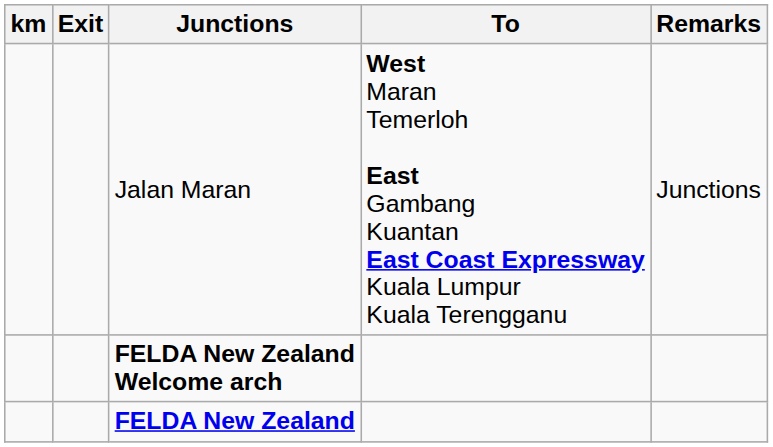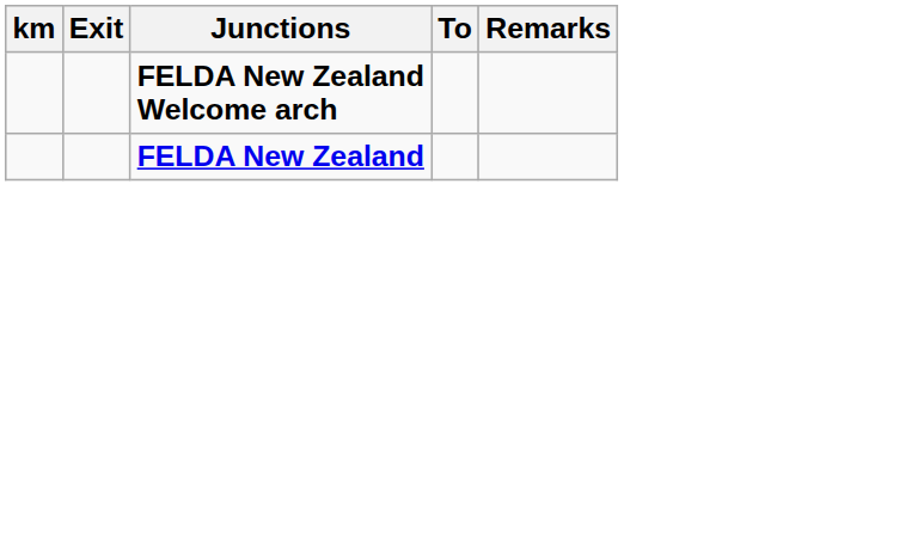 <table class="wikitable">
 <tr>
 <th>km</th>
 <th>Exit</th>
 <th>Junctions</th>
 <th>To</th>
 <th>Remarks</th>
-</tr>
-<tr>
-<td></td>
-<td></td>
-<td>Jalan Maran</td>
-<td><strong>West</strong><br> Maran<br> Temerloh<br><br><strong>East</strong><br> Gambang<br> Kuantan<br> <strong><a href='#'>East Coast Expressway</a></strong><br>Kuala Lumpur<br>Kuala Terengganu</td>
-<td>Junctions</td>
 </tr>
 <tr>
 <td></td>
 <td></td>
 <td><strong>FELDA New Zealand</strong><br><strong>Welcome arch</strong></td>
 <td></td>
 <td></td>
 </tr>
 <tr>
 <td></td>
 <td></td>
 <td><strong><a href='#'>FELDA New Zealand</a></strong></td>
 <td></td>
 <td></td>
 </tr>
 </table>
